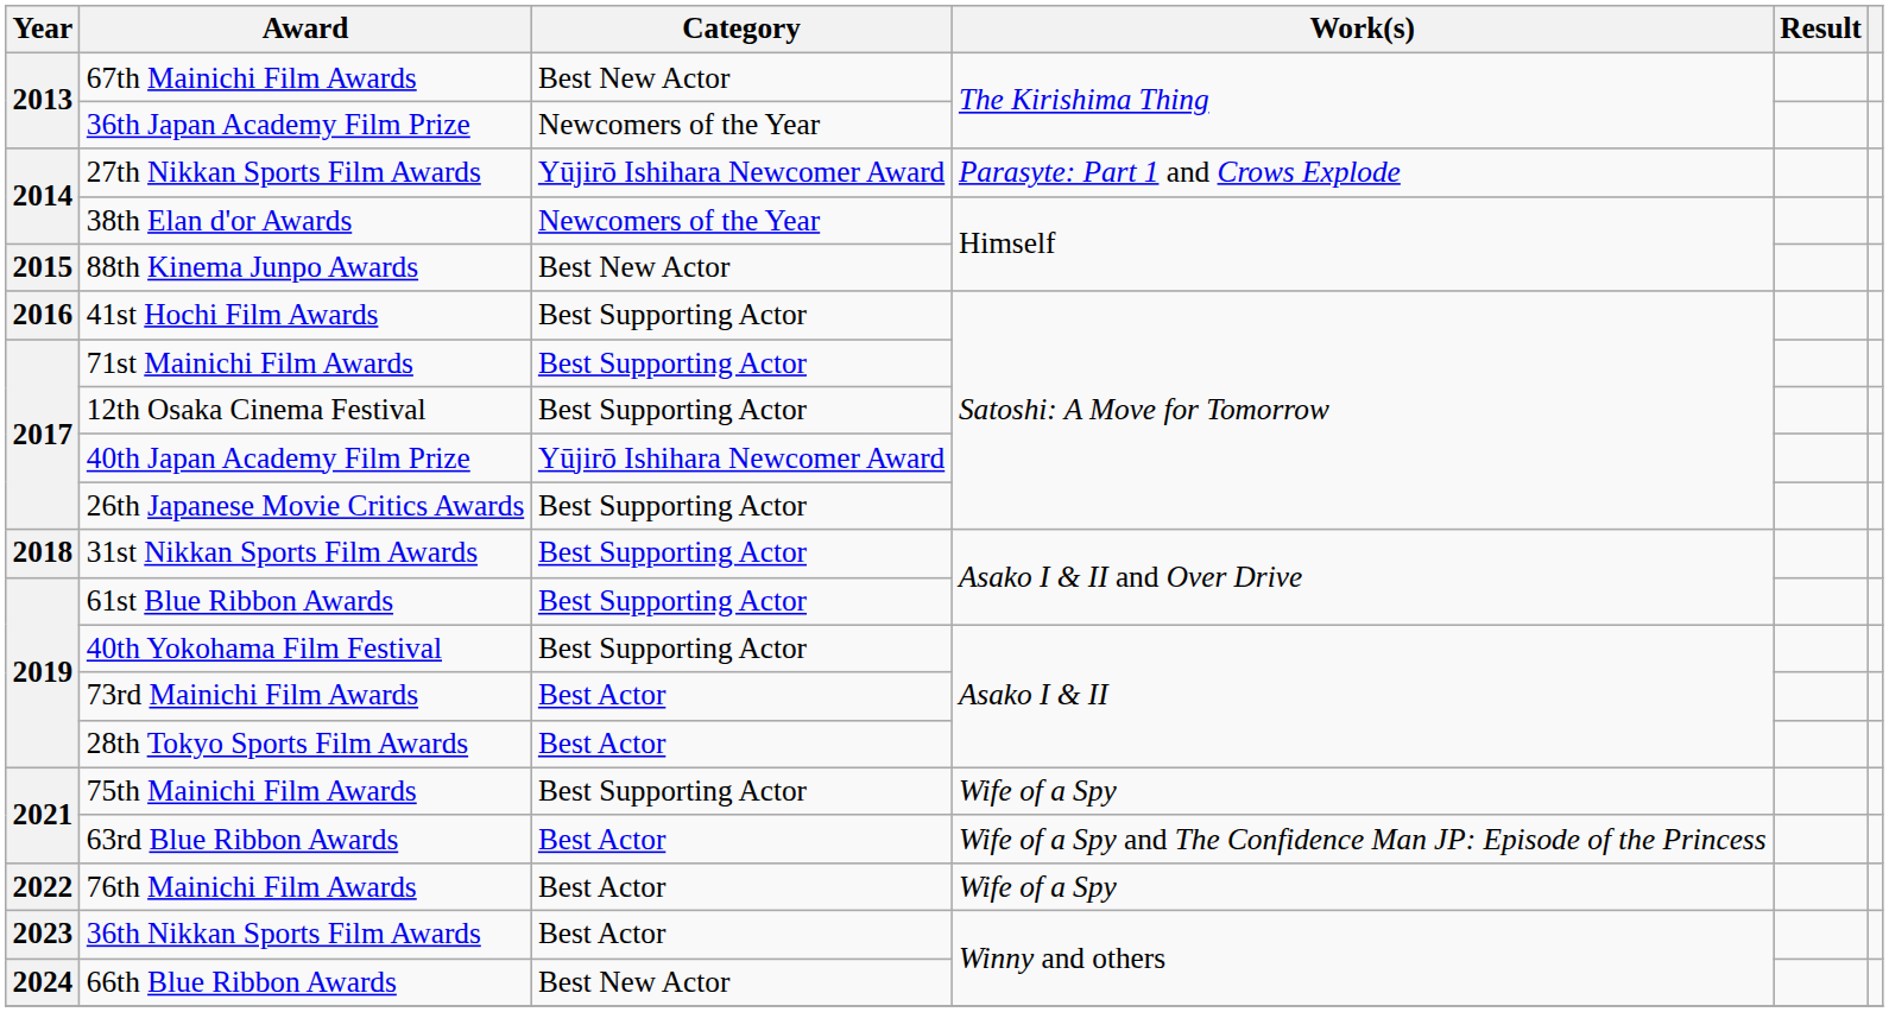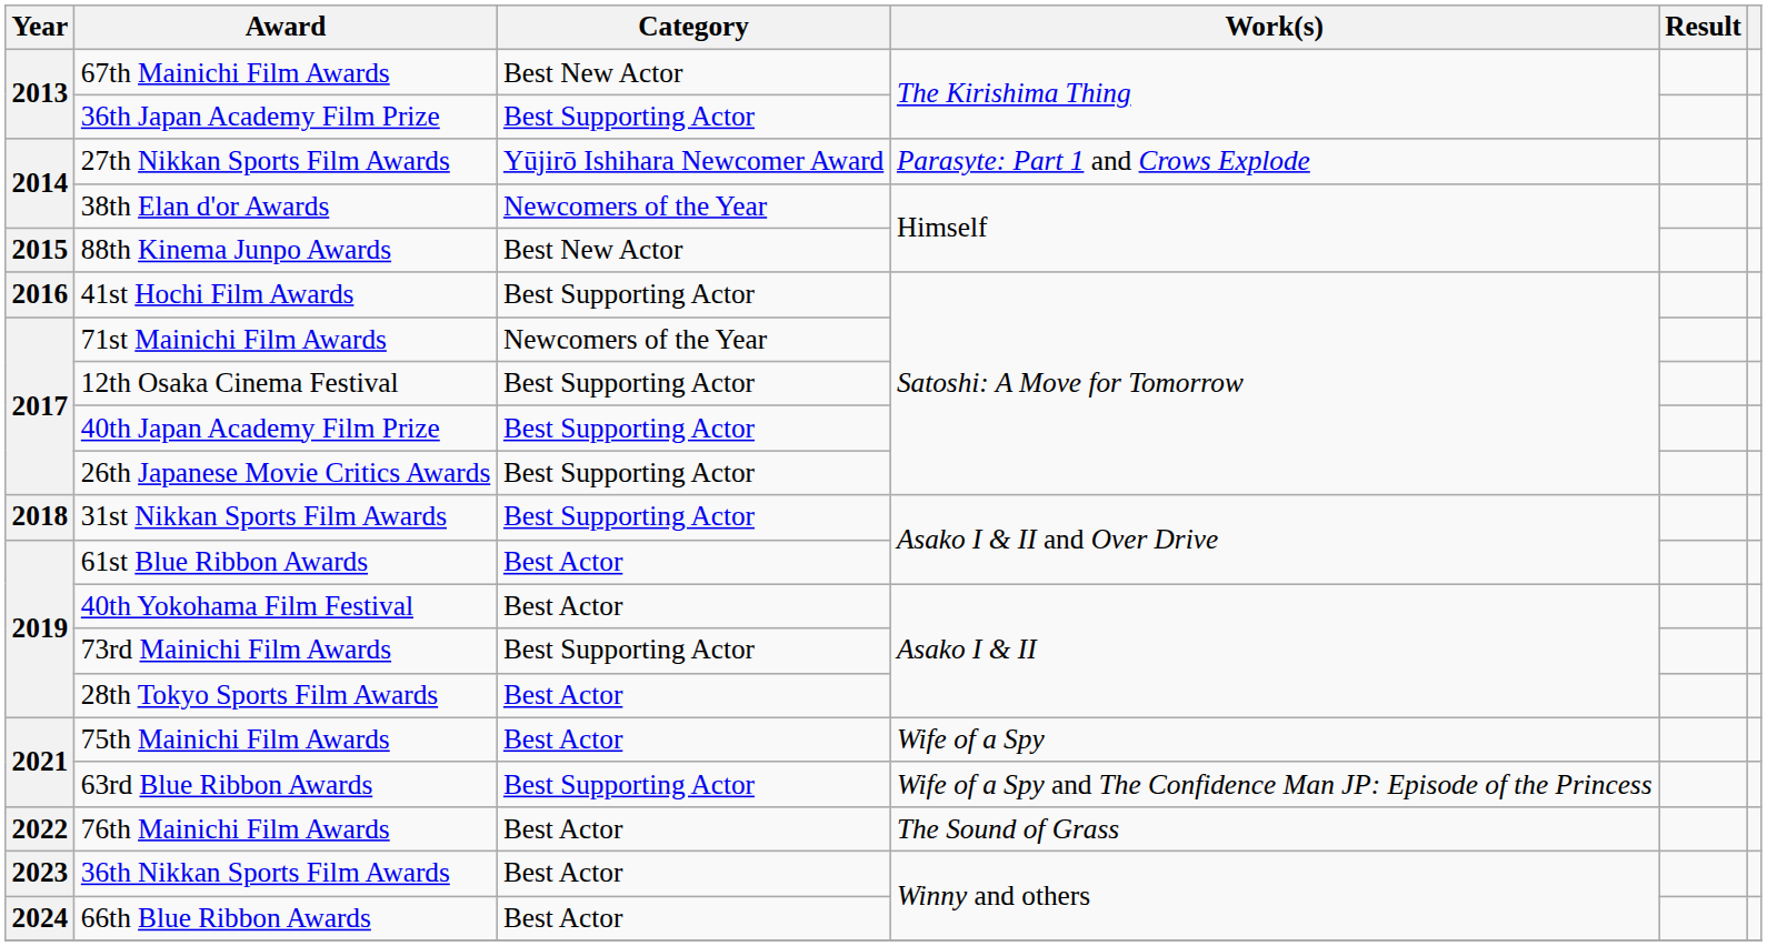 <table class="wikitable plainrowheaders sortable">
 <tr>
 <th>Year</th>
 <th>Award</th>
 <th>Category</th>
 <th>Work(s)</th>
 <th>Result</th>
 <th class="unsortable"></th>
 </tr>
 <tr>
 <th rowspan="2">2013</th>
 <td>67th <a href='#'>Mainichi Film Awards</a></td>
 <td>Best New Actor</td>
 <td rowspan="2"><em><a href='#'>The Kirishima Thing</a></em></td>
 <td></td>
 <td></td>
 </tr>
 <tr>
 <td><a href='#'>36th Japan Academy Film Prize</a></td>
-<td>Newcomers of the Year</td>
+<td><a href='#'>Best Supporting Actor</a></td>
 <td></td>
 <td></td>
 </tr>
 <tr>
 <th rowspan="2">2014</th>
 <td>27th <a href='#'>Nikkan Sports Film Awards</a></td>
 <td><a href='#'>Yūjirō Ishihara Newcomer Award</a></td>
 <td><em><a href='#'>Parasyte: Part 1</a></em> and <em><a href='#'>Crows Explode</a></em></td>
 <td></td>
 <td></td>
 </tr>
 <tr>
 <td>38th <a href='#'>Elan d'or Awards</a></td>
 <td><a href='#'>Newcomers of the Year</a></td>
 <td rowspan=2>Himself</td>
 <td></td>
 <td></td>
 </tr>
 <tr>
 <th>2015</th>
 <td>88th <a href='#'>Kinema Junpo Awards</a></td>
 <td>Best New Actor</td>
 <td></td>
 <td></td>
 </tr>
 <tr>
 <th>2016</th>
 <td>41st <a href='#'>Hochi Film Awards</a></td>
 <td>Best Supporting Actor</td>
 <td rowspan="5"><em>Satoshi: A Move for Tomorrow</em></td>
 <td></td>
 <td></td>
 </tr>
 <tr>
 <th rowspan="4">2017</th>
 <td>71st <a href='#'>Mainichi Film Awards</a></td>
-<td><a href='#'>Best Supporting Actor</a></td>
+<td>Newcomers of the Year</td>
 <td></td>
 <td></td>
 </tr>
 <tr>
 <td>12th Osaka Cinema Festival</td>
 <td>Best Supporting Actor</td>
 <td></td>
 <td></td>
 </tr>
 <tr>
 <td><a href='#'>40th Japan Academy Film Prize</a></td>
-<td><a href='#'>Yūjirō Ishihara Newcomer Award</a></td>
+<td><a href='#'>Best Supporting Actor</a></td>
 <td></td>
 <td></td>
 </tr>
 <tr>
 <td>26th <a href='#'>Japanese Movie Critics Awards</a></td>
 <td>Best Supporting Actor</td>
 <td></td>
 <td></td>
 </tr>
 <tr>
 <th>2018</th>
 <td>31st <a href='#'>Nikkan Sports Film Awards</a></td>
 <td><a href='#'>Best Supporting Actor</a></td>
 <td rowspan="2"><em>Asako I & II</em> and <em>Over Drive</em></td>
 <td></td>
 <td></td>
 </tr>
 <tr>
 <th rowspan="4">2019</th>
 <td>61st <a href='#'>Blue Ribbon Awards</a></td>
-<td><a href='#'>Best Supporting Actor</a></td>
+<td><a href='#'>Best Actor</a></td>
 <td></td>
 <td></td>
 </tr>
 <tr>
 <td><a href='#'>40th Yokohama Film Festival</a></td>
-<td>Best Supporting Actor</td>
+<td>Best Actor</td>
 <td rowspan="3"><em>Asako I & II</em></td>
 <td></td>
 <td></td>
 </tr>
 <tr>
 <td>73rd <a href='#'>Mainichi Film Awards</a></td>
-<td><a href='#'>Best Actor</a></td>
+<td>Best Supporting Actor</td>
 <td></td>
 <td></td>
 </tr>
 <tr>
 <td>28th <a href='#'>Tokyo Sports Film Awards</a></td>
 <td><a href='#'>Best Actor</a></td>
 <td></td>
 <td></td>
 </tr>
 <tr>
 <th rowspan=2>2021</th>
 <td>75th <a href='#'>Mainichi Film Awards</a></td>
-<td>Best Supporting Actor</td>
+<td><a href='#'>Best Actor</a></td>
 <td><em>Wife of a Spy</em></td>
 <td></td>
 <td></td>
 </tr>
 <tr>
 <td>63rd <a href='#'>Blue Ribbon Awards</a></td>
-<td><a href='#'>Best Actor</a></td>
+<td><a href='#'>Best Supporting Actor</a></td>
 <td><em>Wife of a Spy</em> and <em>The Confidence Man JP: Episode of the Princess</em></td>
 <td></td>
 <td></td>
 </tr>
 <tr>
 <th rowspan=1>2022</th>
 <td>76th <a href='#'>Mainichi Film Awards</a></td>
 <td>Best Actor</td>
-<td><em>Wife of a Spy</em></td>
+<td><em>The Sound of Grass</em></td>
 <td></td>
 <td></td>
 </tr>
 <tr>
 <th rowspan=1>2023</th>
 <td><a href='#'>36th Nikkan Sports Film Awards</a></td>
 <td>Best Actor</td>
 <td rowspan=2><em>Winny</em> and others</td>
 <td></td>
 <td></td>
 </tr>
 <tr>
 <th>2024</th>
 <td>66th <a href='#'>Blue Ribbon Awards</a></td>
-<td>Best New Actor</td>
+<td>Best Actor</td>
 <td></td>
 <td></td>
 </tr>
 <tr>
 </tr>
 </table>
